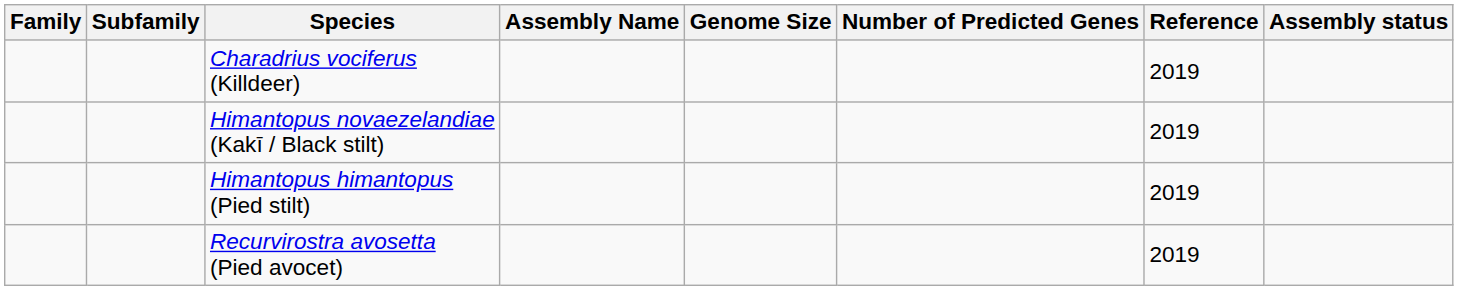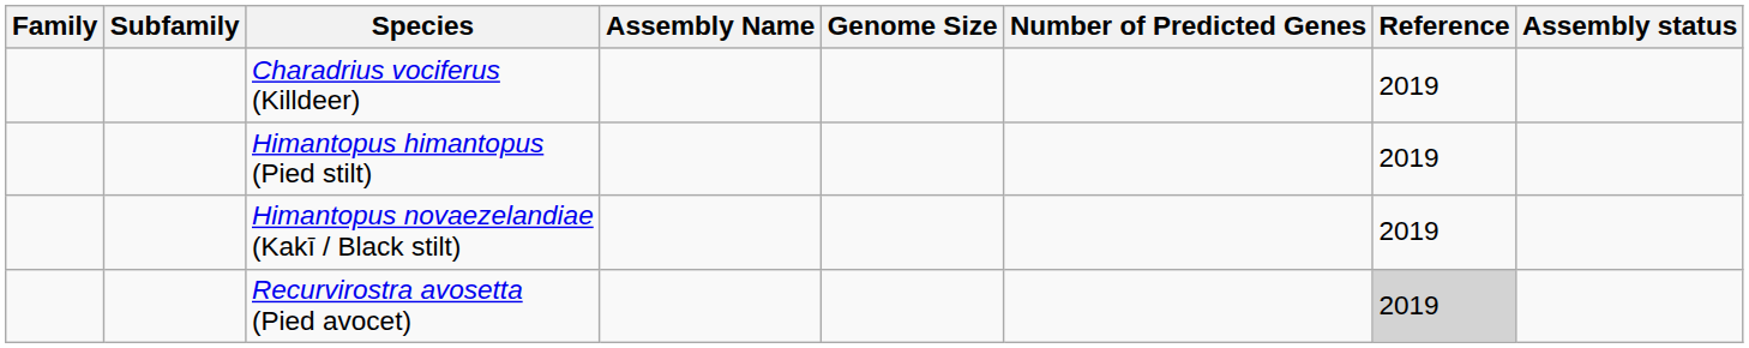 <table class="wikitable sortable">
 <tr>
 <th>Family</th>
 <th>Subfamily</th>
 <th>Species</th>
 <th>Assembly Name</th>
 <th>Genome Size</th>
 <th>Number of Predicted Genes</th>
 <th>Reference</th>
 <th>Assembly status</th>
 </tr>
 <tr>
 <td></td>
 <td></td>
 <td><em><a href='#'>Charadrius vociferus</a></em><br>(Killdeer)</td>
 <td></td>
 <td></td>
 <td></td>
 <td>2019</td>
 <td></td>
 </tr>
 <tr>
 <td></td>
 <td></td>
-<td><a href='#'><em>Himantopus novaezelandiae</em></a><br>(Kakī / Black stilt)</td>
+<td><a href='#'><em>Himantopus himantopus</em></a><br>(Pied stilt)</td>
 <td></td>
 <td></td>
 <td></td>
 <td>2019</td>
 <td></td>
 </tr>
 <tr>
 <td></td>
 <td></td>
-<td><a href='#'><em>Himantopus himantopus</em></a><br>(Pied stilt)</td>
+<td><a href='#'><em>Himantopus novaezelandiae</em></a><br>(Kakī / Black stilt)</td>
 <td></td>
 <td></td>
 <td></td>
 <td>2019</td>
 <td></td>
 </tr>
 <tr>
 <td></td>
 <td></td>
 <td><a href='#'><em>Recurvirostra avosetta</em></a><br>(Pied avocet)</td>
 <td></td>
 <td></td>
 <td></td>
-<td>2019</td>
+<td style="background: lightgrey;">2019</td>
 <td></td>
 </tr>
 </table>
